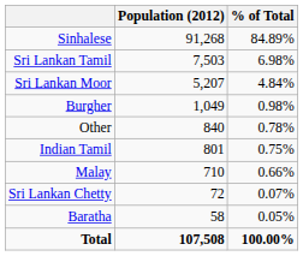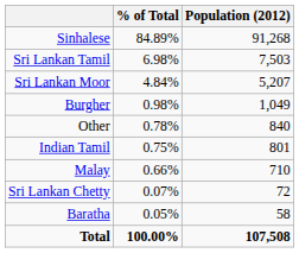 <table class="wikitable"  style="text-align:right">
 <tr>
 <th></th>
+<th>% of Total</th>
 <th>Population (2012)</th>
-<th>% of Total</th>
 </tr>
 <tr>
 <td><a href='#'>Sinhalese</a></td>
+<td>84.89%</td>
 <td>91,268</td>
-<td>84.89%</td>
 </tr>
 <tr>
 <td><a href='#'>Sri Lankan Tamil</a></td>
+<td>6.98%</td>
 <td>7,503</td>
-<td>6.98%</td>
 </tr>
 <tr>
 <td><a href='#'>Sri Lankan Moor</a></td>
+<td>4.84%</td>
 <td>5,207</td>
-<td>4.84%</td>
 </tr>
 <tr>
 <td><a href='#'>Burgher</a></td>
+<td>0.98%</td>
 <td>1,049</td>
-<td>0.98%</td>
 </tr>
 <tr>
 <td>Other</td>
+<td>0.78%</td>
 <td>840</td>
-<td>0.78%</td>
 </tr>
 <tr>
 <td><a href='#'>Indian Tamil</a></td>
+<td>0.75%</td>
 <td>801</td>
-<td>0.75%</td>
 </tr>
 <tr>
 <td><a href='#'>Malay</a></td>
+<td>0.66%</td>
 <td>710</td>
-<td>0.66%</td>
 </tr>
 <tr>
 <td><a href='#'>Sri Lankan Chetty</a></td>
+<td>0.07%</td>
 <td>72</td>
-<td>0.07%</td>
 </tr>
 <tr>
 <td><a href='#'>Baratha</a></td>
+<td>0.05%</td>
 <td>58</td>
-<td>0.05%</td>
 </tr>
 <tr>
 <td><strong>Total</strong></td>
+<td><strong>100.00%</strong></td>
 <td><strong>107,508</strong></td>
-<td><strong>100.00%</strong></td>
 </tr>
 </table>
